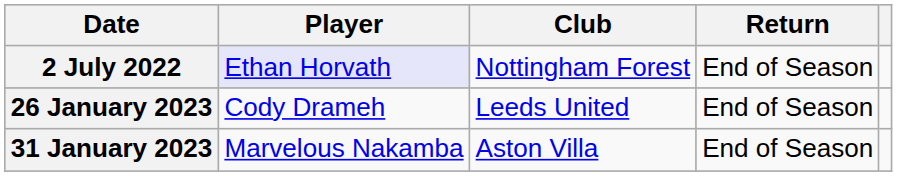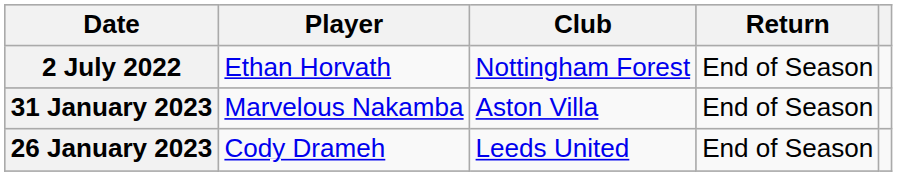 <table class="wikitable plainrowheaders">
 <tr>
 <th scope=col>Date</th>
 <th scope=col>Player</th>
 <th scope=col>Club</th>
 <th scope=col>Return</th>
 <th scope=col class=unsortable></th>
 </tr>
 <tr>
 <th scope=row>2 July 2022</th>
-<td style="background: lavender;"><a href='#'>Ethan Horvath</a></td>
+<td><a href='#'>Ethan Horvath</a></td>
 <td><a href='#'>Nottingham Forest</a></td>
+<td>End of Season</td>
+<td style="text-align:center;"></td>
+</tr>
+<tr>
+<th scope=row>31 January 2023</th>
+<td><a href='#'>Marvelous Nakamba</a></td>
+<td><a href='#'>Aston Villa</a></td>
 <td>End of Season</td>
 <td style="text-align:center;"></td>
 </tr>
 <tr>
 <th scope=row>26 January 2023</th>
 <td><a href='#'>Cody Drameh</a></td>
 <td><a href='#'>Leeds United</a></td>
 <td>End of Season</td>
 <td style="text-align:center;"></td>
 </tr>
-<tr>
-<th scope=row>31 January 2023</th>
-<td><a href='#'>Marvelous Nakamba</a></td>
-<td><a href='#'>Aston Villa</a></td>
-<td>End of Season</td>
-<td style="text-align:center;"></td>
-</tr>
 </table>
